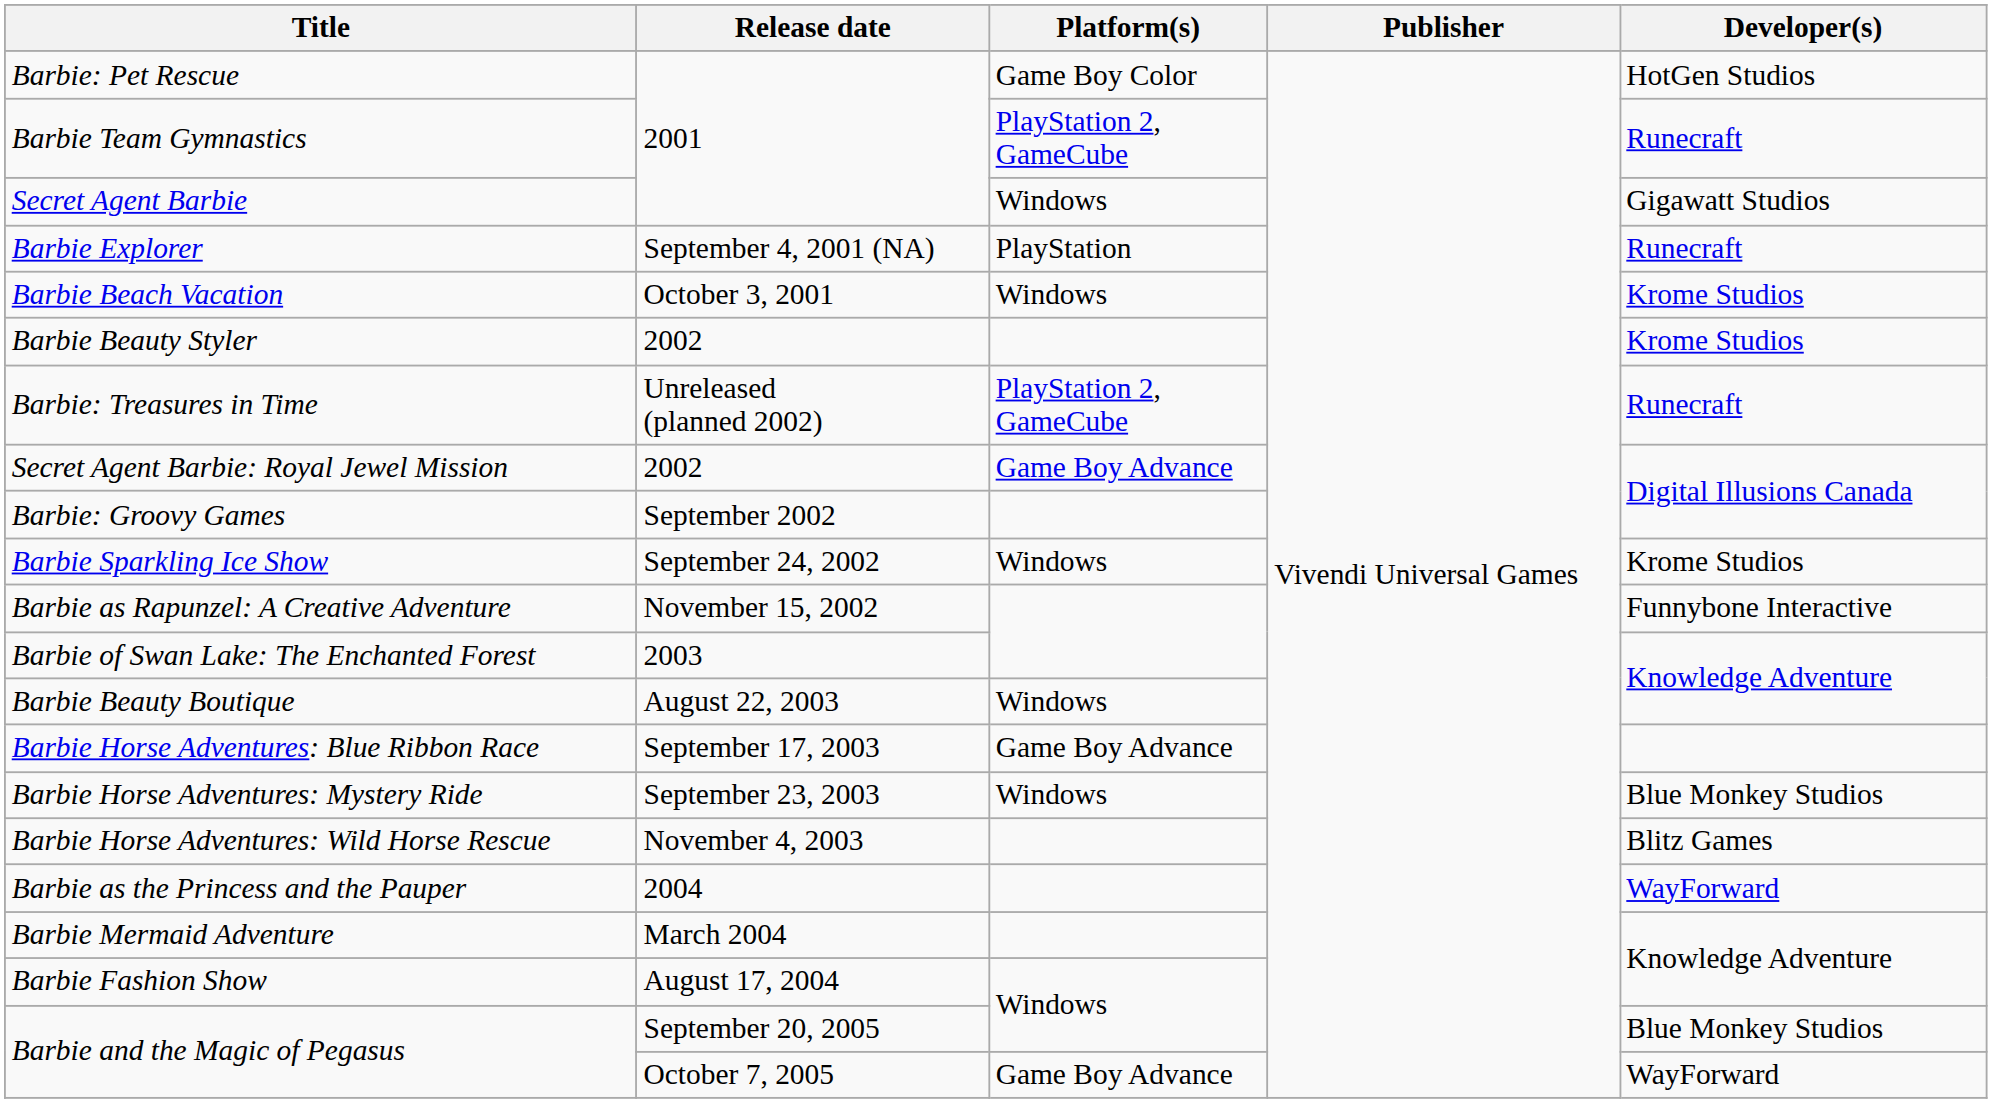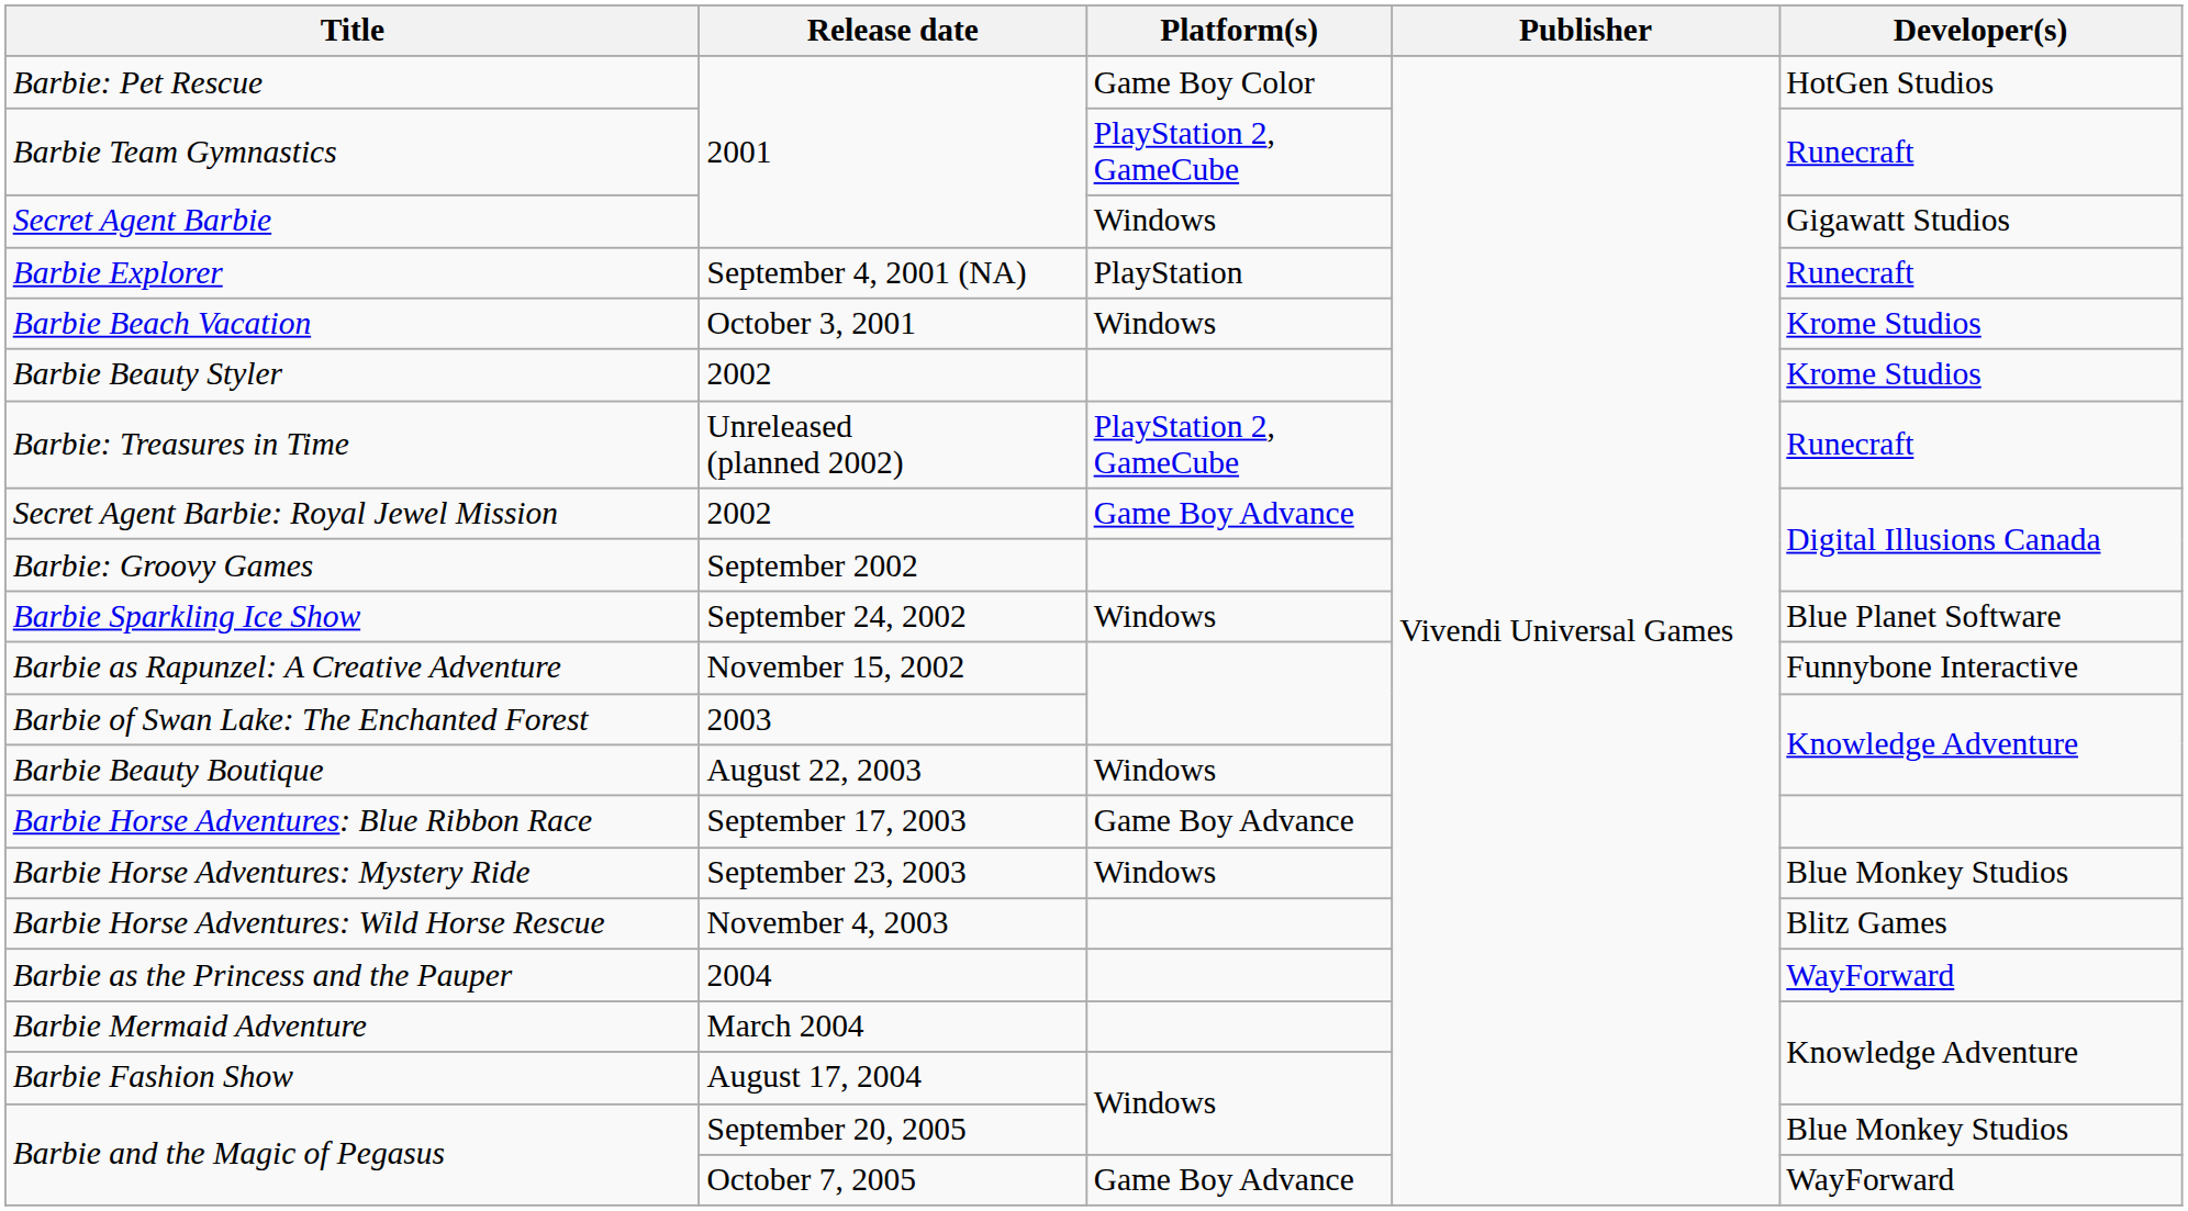 <table class="wikitable">
 <tr>
 <th scope="col" style="width:21em;">Title</th>
 <th scope="col" style="width:11.5em;">Release date</th>
 <th scope="col" style="width:9em;">Platform(s)</th>
 <th scope="col" style="width:11.5em;">Publisher</th>
 <th scope="col" style="width:12em;">Developer(s)</th>
 </tr>
 <tr>
 <td><em>Barbie: Pet Rescue</em></td>
 <td rowspan="3">2001</td>
 <td>Game Boy Color</td>
 <td rowspan="21">Vivendi Universal Games</td>
 <td>HotGen Studios</td>
 </tr>
 <tr>
 <td><em>Barbie Team Gymnastics</em></td>
 <td><a href='#'>PlayStation 2</a>, <a href='#'>GameCube</a></td>
 <td><a href='#'>Runecraft</a></td>
 </tr>
 <tr>
 <td><em><a href='#'>Secret Agent Barbie</a></em></td>
 <td>Windows</td>
 <td>Gigawatt Studios</td>
 </tr>
 <tr>
 <td><em><a href='#'>Barbie Explorer</a></em></td>
 <td>September 4, 2001 (NA)</td>
 <td>PlayStation</td>
 <td><a href='#'>Runecraft</a></td>
 </tr>
 <tr>
 <td><em><a href='#'>Barbie Beach Vacation</a></em></td>
 <td>October 3, 2001</td>
 <td>Windows</td>
 <td><a href='#'>Krome Studios</a></td>
 </tr>
 <tr>
 <td><em>Barbie Beauty Styler</em></td>
 <td>2002</td>
 <td></td>
 <td><a href='#'>Krome Studios</a></td>
 </tr>
 <tr>
 <td><em>Barbie: Treasures in Time</em></td>
 <td>Unreleased<br>(planned 2002)</td>
 <td><a href='#'>PlayStation 2</a>, <a href='#'>GameCube</a></td>
 <td><a href='#'>Runecraft</a></td>
 </tr>
 <tr>
 <td><em>Secret Agent Barbie: Royal Jewel Mission</em></td>
 <td>2002</td>
 <td><a href='#'>Game Boy Advance</a></td>
 <td rowspan="2"><a href='#'>Digital Illusions Canada</a></td>
 </tr>
 <tr>
 <td><em>Barbie: Groovy Games</em></td>
 <td>September 2002</td>
 <td></td>
 </tr>
 <tr>
 <td><em><a href='#'>Barbie Sparkling Ice Show</a></em></td>
 <td>September 24, 2002</td>
 <td>Windows</td>
-<td>Krome Studios</td>
+<td>Blue Planet Software</td>
 </tr>
 <tr>
 <td><em>Barbie as Rapunzel: A Creative Adventure</em></td>
 <td>November 15, 2002</td>
 <td rowspan="2"></td>
 <td>Funnybone Interactive</td>
 </tr>
 <tr>
 <td><em>Barbie of Swan Lake: The Enchanted Forest</em></td>
 <td>2003</td>
 <td rowspan="2"><a href='#'>Knowledge Adventure</a></td>
 </tr>
 <tr>
 <td><em>Barbie Beauty Boutique</em></td>
 <td>August 22, 2003</td>
 <td>Windows</td>
 </tr>
 <tr>
 <td><em><a href='#'>Barbie Horse Adventures</a>: Blue Ribbon Race</em></td>
 <td>September 17, 2003</td>
 <td>Game Boy Advance</td>
 <td></td>
 </tr>
 <tr>
 <td><em>Barbie Horse Adventures: Mystery Ride</em></td>
 <td>September 23, 2003</td>
 <td>Windows</td>
 <td>Blue Monkey Studios</td>
 </tr>
 <tr>
 <td><em>Barbie Horse Adventures: Wild Horse Rescue</em></td>
 <td>November 4, 2003</td>
 <td></td>
 <td>Blitz Games</td>
 </tr>
 <tr>
 <td><em>Barbie as the Princess and the Pauper</em></td>
 <td>2004</td>
 <td></td>
 <td><a href='#'>WayForward</a></td>
 </tr>
 <tr>
 <td><em>Barbie Mermaid Adventure</em></td>
 <td>March 2004</td>
 <td></td>
 <td rowspan="2">Knowledge Adventure</td>
 </tr>
 <tr>
 <td><em>Barbie Fashion Show</em></td>
 <td>August 17, 2004</td>
 <td rowspan="2">Windows</td>
 </tr>
 <tr>
 <td rowspan="2"><em>Barbie and the Magic of Pegasus</em></td>
 <td>September 20, 2005</td>
 <td>Blue Monkey Studios</td>
 </tr>
 <tr>
 <td>October 7, 2005</td>
 <td>Game Boy Advance</td>
 <td>WayForward</td>
 </tr>
 </table>
